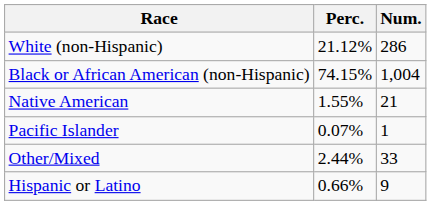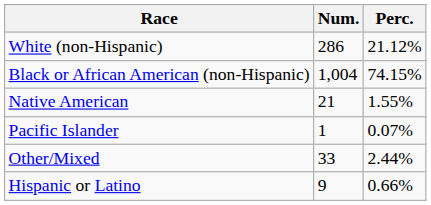 <table class="wikitable">
 <tr>
 <th>Race</th>
+<th>Num.</th>
 <th>Perc.</th>
-<th>Num.</th>
 </tr>
 <tr>
 <td><a href='#'>White</a> (non-Hispanic)</td>
+<td>286</td>
 <td>21.12%</td>
-<td>286</td>
 </tr>
 <tr>
 <td><a href='#'>Black or African American</a> (non-Hispanic)</td>
+<td>1,004</td>
 <td>74.15%</td>
-<td>1,004</td>
 </tr>
 <tr>
 <td><a href='#'>Native American</a></td>
+<td>21</td>
 <td>1.55%</td>
-<td>21</td>
 </tr>
 <tr>
 <td><a href='#'>Pacific Islander</a></td>
+<td>1</td>
 <td>0.07%</td>
-<td>1</td>
 </tr>
 <tr>
 <td><a href='#'>Other/Mixed</a></td>
+<td>33</td>
 <td>2.44%</td>
-<td>33</td>
 </tr>
 <tr>
 <td><a href='#'>Hispanic</a> or <a href='#'>Latino</a></td>
+<td>9</td>
 <td>0.66%</td>
-<td>9</td>
 </tr>
 </table>
